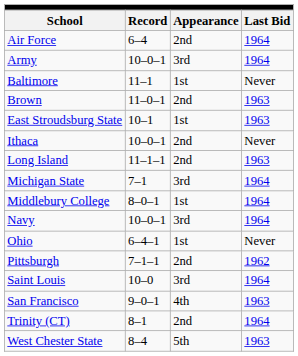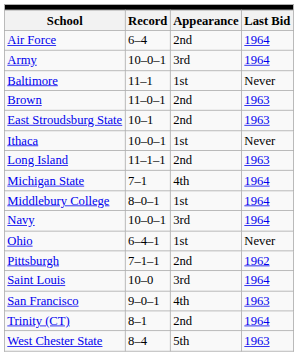 <table class="wikitable">
 <tr>
 <th colspan="5" style="background:#000000"></th>
 </tr>
 <tr>
 <th>School</th>
 <th>Record</th>
 <th>Appearance</th>
 <th>Last Bid</th>
 </tr>
 <tr>
 <td><a href='#'>Air Force</a></td>
 <td>6–4</td>
 <td>2nd</td>
 <td><a href='#'>1964</a></td>
 </tr>
 <tr>
 <td><a href='#'>Army</a></td>
 <td>10–0–1</td>
 <td>3rd</td>
 <td><a href='#'>1964</a></td>
 </tr>
 <tr>
 <td><a href='#'>Baltimore</a></td>
 <td>11–1</td>
 <td>1st</td>
 <td>Never</td>
 </tr>
 <tr>
 <td><a href='#'>Brown</a></td>
 <td>11–0–1</td>
 <td>2nd</td>
 <td><a href='#'>1963</a></td>
 </tr>
 <tr>
 <td><a href='#'>East Stroudsburg State</a></td>
 <td>10–1</td>
-<td>1st</td>
+<td>2nd</td>
 <td><a href='#'>1963</a></td>
 </tr>
 <tr>
 <td><a href='#'>Ithaca</a></td>
 <td>10–0–1</td>
-<td>2nd</td>
+<td>1st</td>
 <td>Never</td>
 </tr>
 <tr>
 <td><a href='#'>Long Island</a></td>
 <td>11–1–1</td>
 <td>2nd</td>
 <td><a href='#'>1963</a></td>
 </tr>
 <tr>
 <td><a href='#'>Michigan State</a></td>
 <td>7–1</td>
-<td>3rd</td>
+<td>4th</td>
 <td><a href='#'>1964</a></td>
 </tr>
 <tr>
 <td><a href='#'>Middlebury College</a></td>
 <td>8–0–1</td>
 <td>1st</td>
 <td><a href='#'>1964</a></td>
 </tr>
 <tr>
 <td><a href='#'>Navy</a></td>
 <td>10–0–1</td>
 <td>3rd</td>
 <td><a href='#'>1964</a></td>
 </tr>
 <tr>
 <td><a href='#'>Ohio</a></td>
 <td>6–4–1</td>
 <td>1st</td>
 <td>Never</td>
 </tr>
 <tr>
 <td><a href='#'>Pittsburgh</a></td>
 <td>7–1–1</td>
 <td>2nd</td>
 <td><a href='#'>1962</a></td>
 </tr>
 <tr>
 <td><a href='#'>Saint Louis</a></td>
 <td>10–0</td>
 <td>3rd</td>
 <td><a href='#'>1964</a></td>
 </tr>
 <tr>
 <td><a href='#'>San Francisco</a></td>
 <td>9–0–1</td>
 <td>4th</td>
 <td><a href='#'>1963</a></td>
 </tr>
 <tr>
 <td><a href='#'>Trinity (CT)</a></td>
 <td>8–1</td>
 <td>2nd</td>
 <td><a href='#'>1964</a></td>
 </tr>
 <tr>
 <td><a href='#'>West Chester State</a></td>
 <td>8–4</td>
 <td>5th</td>
 <td><a href='#'>1963</a></td>
 </tr>
 </table>
